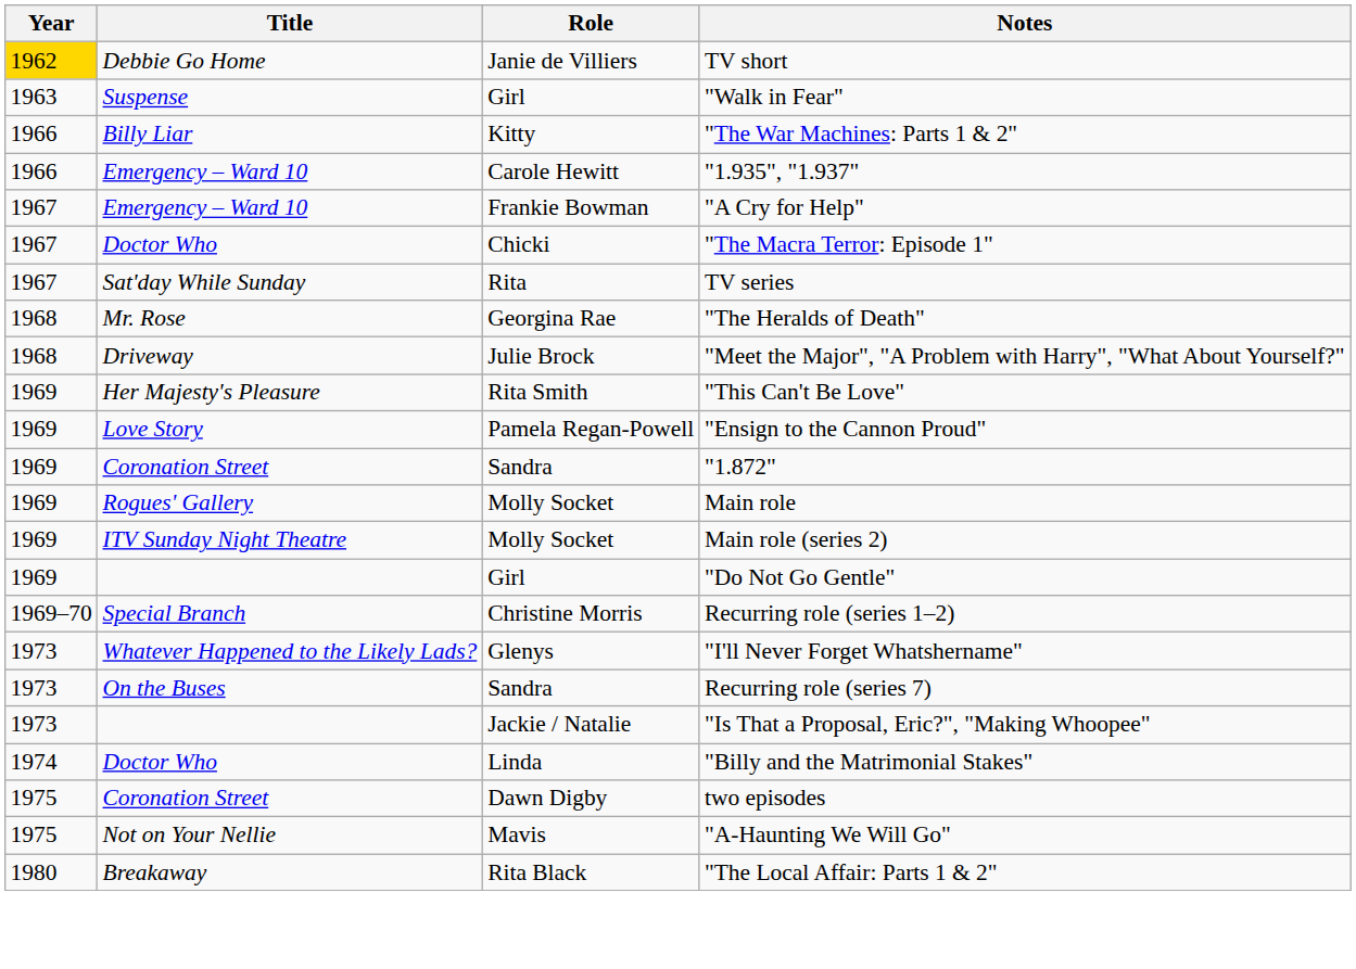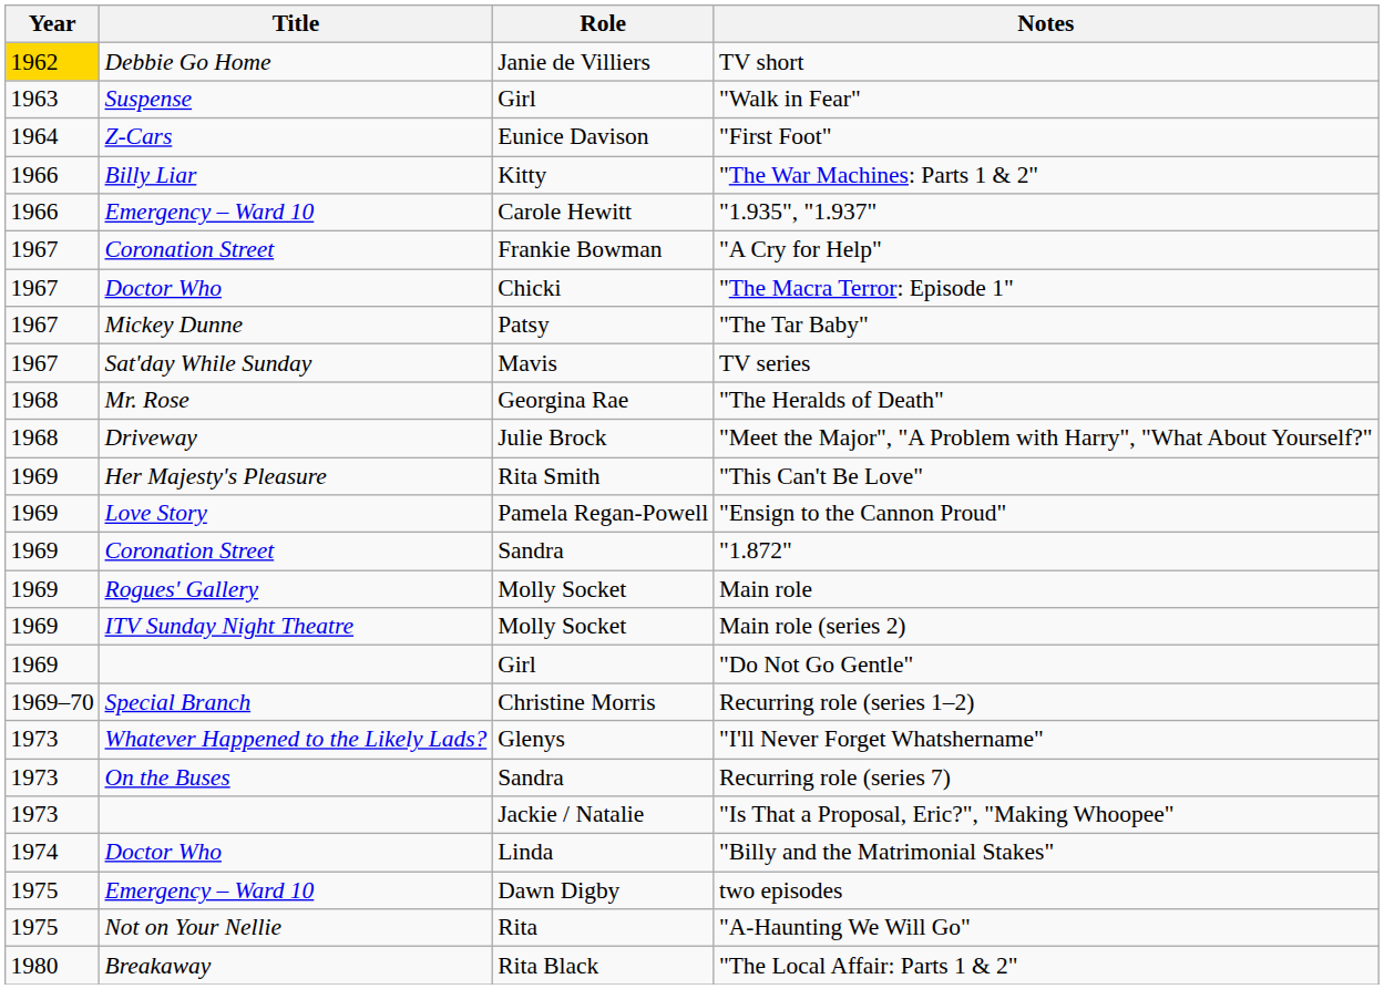 <table class="wikitable sortable">
 <tr>
 <th>Year</th>
 <th>Title</th>
 <th>Role</th>
 <th class="unsortable">Notes</th>
 </tr>
 <tr>
 <td style="background: gold;">1962</td>
 <td><em>Debbie Go Home</em></td>
 <td>Janie de Villiers</td>
 <td>TV short</td>
 </tr>
 <tr>
 <td>1963</td>
 <td><em><a href='#'>Suspense</a></em></td>
 <td>Girl</td>
 <td>"Walk in Fear"</td>
 </tr>
 <tr>
+<td>1964</td>
+<td><em><a href='#'>Z-Cars</a></em></td>
+<td>Eunice Davison</td>
+<td>"First Foot"</td>
+</tr>
+<tr>
 <td>1966</td>
 <td><em><a href='#'>Billy Liar</a></em></td>
 <td>Kitty</td>
 <td>"<a href='#'>The War Machines</a>: Parts 1 & 2"</td>
 </tr>
 <tr>
 <td>1966</td>
 <td><em><a href='#'>Emergency – Ward 10</a></em></td>
 <td>Carole Hewitt</td>
 <td>"1.935", "1.937"</td>
 </tr>
 <tr>
 <td>1967</td>
-<td><em><a href='#'>Emergency – Ward 10</a></em></td>
+<td><em><a href='#'>Coronation Street</a></em></td>
 <td>Frankie Bowman</td>
 <td>"A Cry for Help"</td>
 </tr>
 <tr>
 <td>1967</td>
 <td><em><a href='#'>Doctor Who</a></em></td>
 <td>Chicki</td>
 <td>"<a href='#'>The Macra Terror</a>: Episode 1"</td>
 </tr>
 <tr>
 <td>1967</td>
+<td><em>Mickey Dunne</em></td>
+<td>Patsy</td>
+<td>"The Tar Baby"</td>
+</tr>
+<tr>
+<td>1967</td>
 <td><em>Sat'day While Sunday</em></td>
-<td>Rita</td>
+<td>Mavis</td>
 <td>TV series</td>
 </tr>
 <tr>
 <td>1968</td>
 <td><em>Mr. Rose</em></td>
 <td>Georgina Rae</td>
 <td>"The Heralds of Death"</td>
 </tr>
 <tr>
 <td>1968</td>
 <td><em>Driveway</em></td>
 <td>Julie Brock</td>
 <td>"Meet the Major", "A Problem with Harry", "What About Yourself?"</td>
 </tr>
 <tr>
 <td>1969</td>
 <td><em>Her Majesty's Pleasure</em></td>
 <td>Rita Smith</td>
 <td>"This Can't Be Love"</td>
 </tr>
 <tr>
 <td>1969</td>
 <td><em><a href='#'>Love Story</a></em></td>
 <td>Pamela Regan-Powell</td>
 <td>"Ensign to the Cannon Proud"</td>
 </tr>
 <tr>
 <td>1969</td>
 <td><em><a href='#'>Coronation Street</a></em></td>
 <td>Sandra</td>
 <td>"1.872"</td>
 </tr>
 <tr>
 <td>1969</td>
 <td><em><a href='#'>Rogues' Gallery</a></em></td>
 <td>Molly Socket</td>
 <td>Main role</td>
 </tr>
 <tr>
 <td>1969</td>
 <td><em><a href='#'>ITV Sunday Night Theatre</a></em></td>
 <td>Molly Socket</td>
 <td>Main role (series 2)</td>
 </tr>
 <tr>
 <td>1969</td>
 <td><em></em></td>
 <td>Girl</td>
 <td>"Do Not Go Gentle"</td>
 </tr>
 <tr>
 <td>1969–70</td>
 <td><em><a href='#'>Special Branch</a></em></td>
 <td>Christine Morris</td>
 <td>Recurring role (series 1–2)</td>
 </tr>
 <tr>
 <td>1973</td>
 <td><em><a href='#'>Whatever Happened to the Likely Lads?</a></em></td>
 <td>Glenys</td>
 <td>"I'll Never Forget Whatshername"</td>
 </tr>
 <tr>
 <td>1973</td>
 <td><em><a href='#'>On the Buses</a></em></td>
 <td>Sandra</td>
 <td>Recurring role (series 7)</td>
 </tr>
 <tr>
 <td>1973</td>
 <td><em></em></td>
 <td>Jackie / Natalie</td>
 <td>"Is That a Proposal, Eric?", "Making Whoopee"</td>
 </tr>
 <tr>
 <td>1974</td>
 <td><em><a href='#'>Doctor Who</a></em></td>
 <td>Linda</td>
 <td>"Billy and the Matrimonial Stakes"</td>
 </tr>
 <tr>
 <td>1975</td>
-<td><em><a href='#'>Coronation Street</a></em></td>
+<td><em><a href='#'>Emergency – Ward 10</a></em></td>
 <td>Dawn Digby</td>
 <td>two episodes</td>
 </tr>
 <tr>
 <td>1975</td>
 <td><em>Not on Your Nellie</em></td>
-<td>Mavis</td>
+<td>Rita</td>
 <td>"A-Haunting We Will Go"</td>
 </tr>
 <tr>
 <td>1980</td>
 <td><em>Breakaway</em></td>
 <td>Rita Black</td>
 <td>"The Local Affair: Parts 1 & 2"</td>
 </tr>
 </table>
